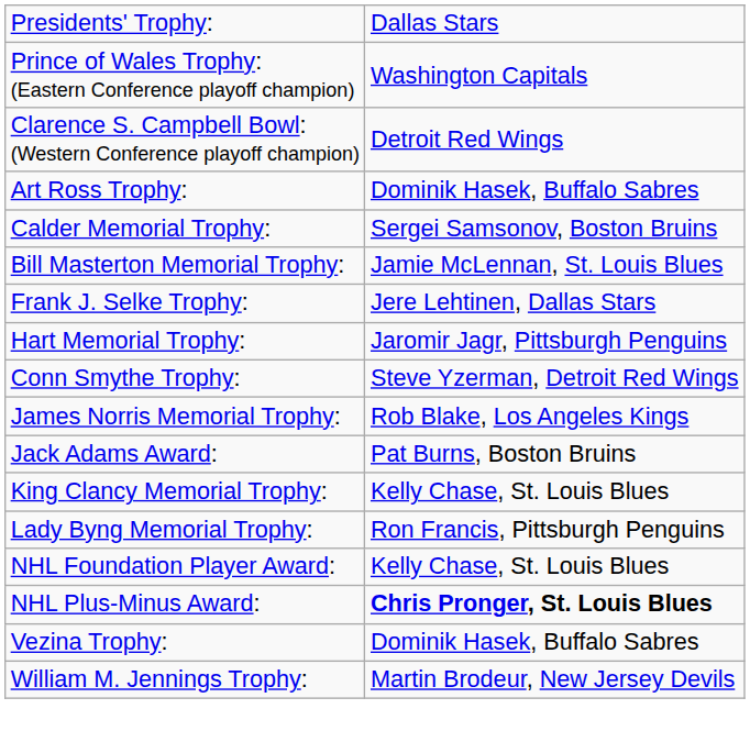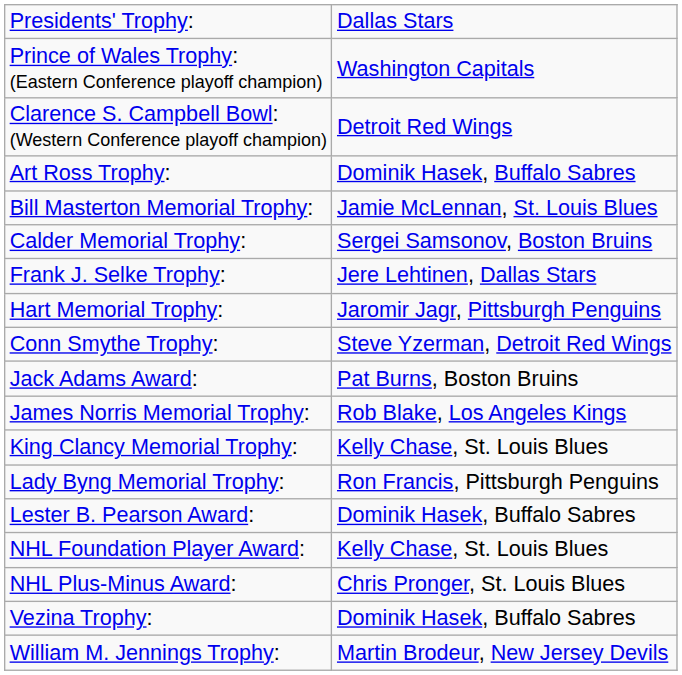 <table class="wikitable">
 <tr>
 <td><a href='#'>Presidents' Trophy</a>:</td>
 <td><a href='#'>Dallas Stars</a></td>
 </tr>
 <tr>
 <td><a href='#'>Prince of Wales Trophy</a>: <br><small>(Eastern Conference playoff champion)</small></td>
 <td><a href='#'>Washington Capitals</a></td>
 </tr>
 <tr>
 <td><a href='#'>Clarence S. Campbell Bowl</a>: <br><small>(Western Conference playoff champion)</small></td>
 <td><a href='#'>Detroit Red Wings</a></td>
 </tr>
 <tr>
 <td><a href='#'>Art Ross Trophy</a>:</td>
 <td><a href='#'>Dominik Hasek</a>, <a href='#'>Buffalo Sabres</a></td>
 </tr>
 <tr>
+<td><a href='#'>Bill Masterton Memorial Trophy</a>:</td>
+<td><a href='#'>Jamie McLennan</a>, <a href='#'>St. Louis Blues</a></td>
+</tr>
+<tr>
 <td><a href='#'>Calder Memorial Trophy</a>:</td>
 <td><a href='#'>Sergei Samsonov</a>, <a href='#'>Boston Bruins</a></td>
-</tr>
-<tr>
-<td><a href='#'>Bill Masterton Memorial Trophy</a>:</td>
-<td><a href='#'>Jamie McLennan</a>, <a href='#'>St. Louis Blues</a></td>
 </tr>
 <tr>
 <td><a href='#'>Frank J. Selke Trophy</a>:</td>
 <td><a href='#'>Jere Lehtinen</a>, <a href='#'>Dallas Stars</a></td>
 </tr>
 <tr>
 <td><a href='#'>Hart Memorial Trophy</a>:</td>
 <td><a href='#'>Jaromir Jagr</a>, <a href='#'>Pittsburgh Penguins</a></td>
 </tr>
 <tr>
 <td><a href='#'>Conn Smythe Trophy</a>:</td>
 <td><a href='#'>Steve Yzerman</a>, <a href='#'>Detroit Red Wings</a></td>
 </tr>
 <tr>
+<td><a href='#'>Jack Adams Award</a>:</td>
+<td><a href='#'>Pat Burns</a>, Boston Bruins</td>
+</tr>
+<tr>
 <td><a href='#'>James Norris Memorial Trophy</a>:</td>
 <td><a href='#'>Rob Blake</a>, <a href='#'>Los Angeles Kings</a></td>
-</tr>
-<tr>
-<td><a href='#'>Jack Adams Award</a>:</td>
-<td><a href='#'>Pat Burns</a>, Boston Bruins</td>
 </tr>
 <tr>
 <td><a href='#'>King Clancy Memorial Trophy</a>:</td>
 <td><a href='#'>Kelly Chase</a>, St. Louis Blues</td>
 </tr>
 <tr>
 <td><a href='#'>Lady Byng Memorial Trophy</a>:</td>
 <td><a href='#'>Ron Francis</a>, Pittsburgh Penguins</td>
 </tr>
 <tr>
+<td><a href='#'>Lester B. Pearson Award</a>:</td>
+<td><a href='#'>Dominik Hasek</a>, Buffalo Sabres</td>
+</tr>
+<tr>
 <td><a href='#'>NHL Foundation Player Award</a>:</td>
 <td><a href='#'>Kelly Chase</a>, St. Louis Blues</td>
 </tr>
 <tr>
 <td><a href='#'>NHL Plus-Minus Award</a>:</td>
-<td><strong><a href='#'>Chris Pronger</a>, St. Louis Blues</strong></td>
+<td><a href='#'>Chris Pronger</a>, St. Louis Blues</td>
 </tr>
 <tr>
 <td><a href='#'>Vezina Trophy</a>:</td>
 <td><a href='#'>Dominik Hasek</a>, Buffalo Sabres</td>
 </tr>
 <tr>
 <td><a href='#'>William M. Jennings Trophy</a>:</td>
 <td><a href='#'>Martin Brodeur</a>, <a href='#'>New Jersey Devils</a></td>
 </tr>
 </table>
